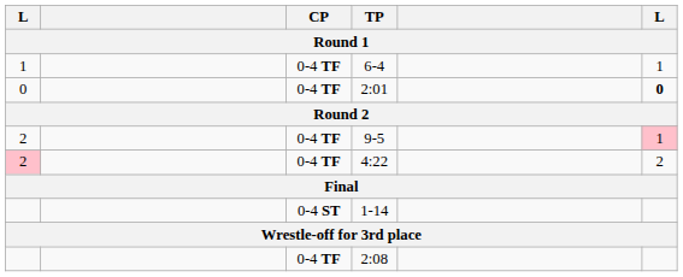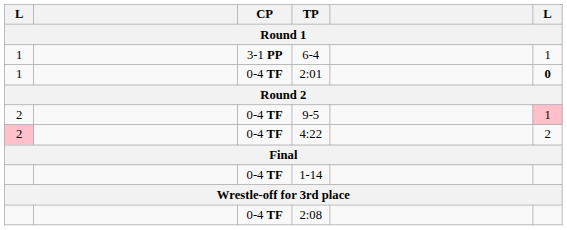 <table class="wikitable" style="text-align: center;" |>
 <tr>
 <th width="30">L</th>
 <th width="250"></th>
 <th width="62">CP</th>
 <th width="40">TP</th>
 <th width="250"></th>
 <th width="30">L</th>
 </tr>
 <tr>
 <th colspan="7">Round 1</th>
 </tr>
 <tr>
 <td>1</td>
 <td style="text-align:left;"><strong></strong></td>
-<td>0-4 <strong>TF</strong></td>
+<td>3-1 <strong>PP</strong></td>
 <td>6-4</td>
 <td style="text-align:left;"></td>
 <td>1</td>
 </tr>
 <tr>
-<td>0</td>
+<td>1</td>
 <td style="text-align:left;"></td>
 <td>0-4 <strong>TF</strong></td>
 <td>2:01</td>
 <td style="text-align:left;"><strong></strong></td>
 <td><strong>0</strong></td>
 </tr>
 <tr>
 <th colspan="7">Round 2</th>
 </tr>
 <tr>
 <td>2</td>
 <td style="text-align:left;"><strong></strong></td>
 <td>0-4 <strong>TF</strong></td>
 <td>9-5</td>
 <td style="text-align:left;"></td>
 <td bgcolor=pink>1</td>
 </tr>
 <tr>
 <td bgcolor=pink>2</td>
 <td style="text-align:left;"></td>
 <td>0-4 <strong>TF</strong></td>
 <td>4:22</td>
 <td style="text-align:left;"><strong></strong></td>
 <td>2</td>
 </tr>
 <tr>
 <th colspan="7">Final</th>
 </tr>
 <tr>
 <td></td>
 <td style="text-align:left;"></td>
-<td>0-4 <strong>ST</strong></td>
+<td>0-4 <strong>TF</strong></td>
 <td>1-14</td>
 <td style="text-align:left;"><strong></strong></td>
 <td></td>
 </tr>
 <tr>
 <th colspan="7">Wrestle-off for 3rd place</th>
 </tr>
 <tr>
 <td></td>
 <td style="text-align:left;"></td>
 <td>0-4 <strong>TF</strong></td>
 <td>2:08</td>
 <td style="text-align:left;"><strong></strong></td>
 <td></td>
 </tr>
 </table>
